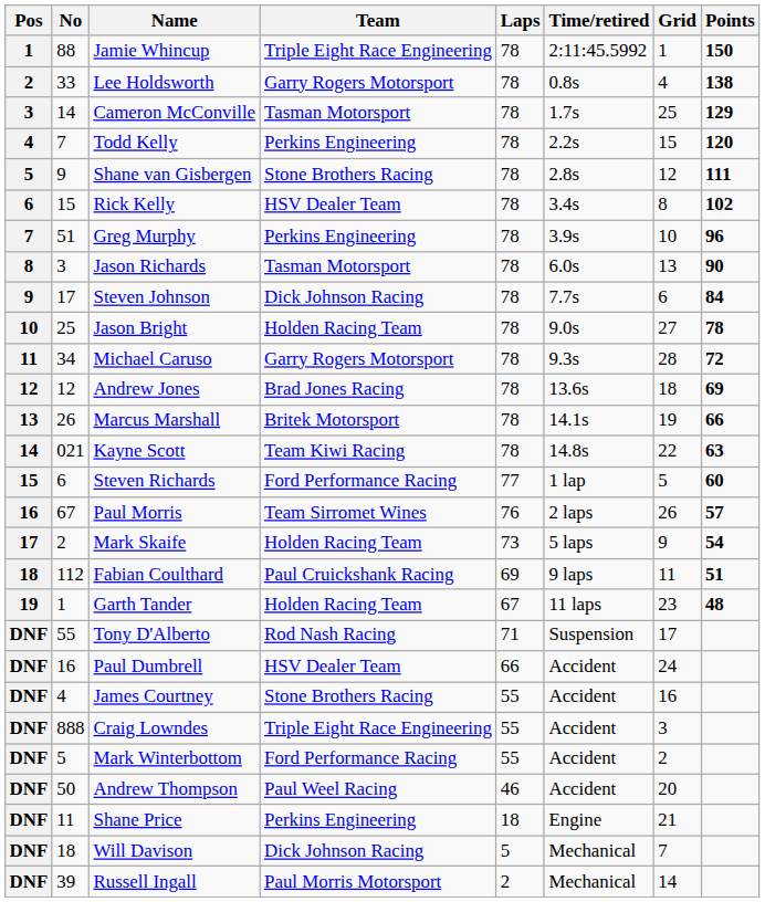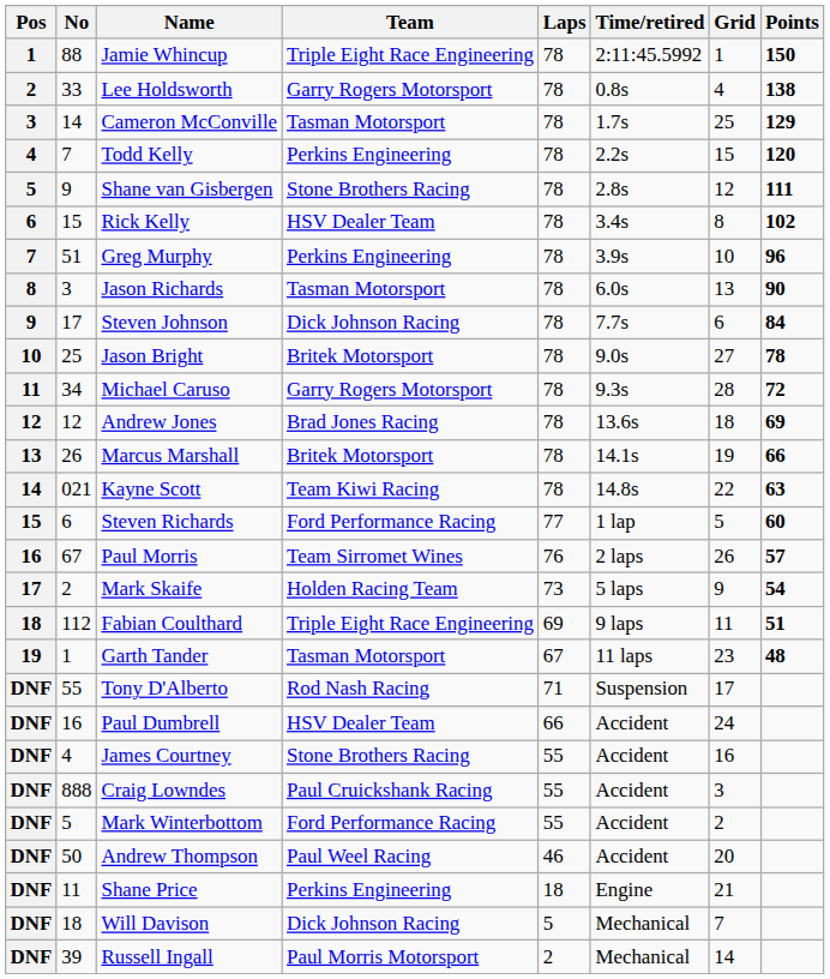 <table class="wikitable" style="font-size: 85%;">
 <tr>
 <th>Pos</th>
 <th>No</th>
 <th>Name</th>
 <th>Team</th>
 <th>Laps</th>
 <th>Time/retired</th>
 <th>Grid</th>
 <th>Points</th>
 </tr>
 <tr>
 <th>1</th>
 <td>88</td>
 <td> <a href='#'>Jamie Whincup</a></td>
 <td><a href='#'>Triple Eight Race Engineering</a></td>
 <td>78</td>
 <td>2:11:45.5992</td>
 <td>1</td>
 <td><strong>150</strong></td>
 </tr>
 <tr>
 <th>2</th>
 <td>33</td>
 <td> <a href='#'>Lee Holdsworth</a></td>
 <td><a href='#'>Garry Rogers Motorsport</a></td>
 <td>78</td>
 <td>0.8s</td>
 <td>4</td>
 <td><strong>138</strong></td>
 </tr>
 <tr>
 <th>3</th>
 <td>14</td>
 <td> <a href='#'>Cameron McConville</a></td>
 <td><a href='#'>Tasman Motorsport</a></td>
 <td>78</td>
 <td>1.7s</td>
 <td>25</td>
 <td><strong>129</strong></td>
 </tr>
 <tr>
 <th>4</th>
 <td>7</td>
 <td> <a href='#'>Todd Kelly</a></td>
 <td><a href='#'>Perkins Engineering</a></td>
 <td>78</td>
 <td>2.2s</td>
 <td>15</td>
 <td><strong>120</strong></td>
 </tr>
 <tr>
 <th>5</th>
 <td>9</td>
 <td> <a href='#'>Shane van Gisbergen</a></td>
 <td><a href='#'>Stone Brothers Racing</a></td>
 <td>78</td>
 <td>2.8s</td>
 <td>12</td>
 <td><strong>111</strong></td>
 </tr>
 <tr>
 <th>6</th>
 <td>15</td>
 <td> <a href='#'>Rick Kelly</a></td>
 <td><a href='#'>HSV Dealer Team</a></td>
 <td>78</td>
 <td>3.4s</td>
 <td>8</td>
 <td><strong>102</strong></td>
 </tr>
 <tr>
 <th>7</th>
 <td>51</td>
 <td> <a href='#'>Greg Murphy</a></td>
 <td><a href='#'>Perkins Engineering</a></td>
 <td>78</td>
 <td>3.9s</td>
 <td>10</td>
 <td><strong>96</strong></td>
 </tr>
 <tr>
 <th>8</th>
 <td>3</td>
 <td> <a href='#'>Jason Richards</a></td>
 <td><a href='#'>Tasman Motorsport</a></td>
 <td>78</td>
 <td>6.0s</td>
 <td>13</td>
 <td><strong>90</strong></td>
 </tr>
 <tr>
 <th>9</th>
 <td>17</td>
 <td> <a href='#'>Steven Johnson</a></td>
 <td><a href='#'>Dick Johnson Racing</a></td>
 <td>78</td>
 <td>7.7s</td>
 <td>6</td>
 <td><strong>84</strong></td>
 </tr>
 <tr>
 <th>10</th>
 <td>25</td>
 <td> <a href='#'>Jason Bright</a></td>
-<td><a href='#'>Holden Racing Team</a></td>
+<td><a href='#'>Britek Motorsport</a></td>
 <td>78</td>
 <td>9.0s</td>
 <td>27</td>
 <td><strong>78</strong></td>
 </tr>
 <tr>
 <th>11</th>
 <td>34</td>
 <td> <a href='#'>Michael Caruso</a></td>
 <td><a href='#'>Garry Rogers Motorsport</a></td>
 <td>78</td>
 <td>9.3s</td>
 <td>28</td>
 <td><strong>72</strong></td>
 </tr>
 <tr>
 <th>12</th>
 <td>12</td>
 <td> <a href='#'>Andrew Jones</a></td>
 <td><a href='#'>Brad Jones Racing</a></td>
 <td>78</td>
 <td>13.6s</td>
 <td>18</td>
 <td><strong>69</strong></td>
 </tr>
 <tr>
 <th>13</th>
 <td>26</td>
 <td> <a href='#'>Marcus Marshall</a></td>
 <td><a href='#'>Britek Motorsport</a></td>
 <td>78</td>
 <td>14.1s</td>
 <td>19</td>
 <td><strong>66</strong></td>
 </tr>
 <tr>
 <th>14</th>
 <td>021</td>
 <td> <a href='#'>Kayne Scott</a></td>
 <td><a href='#'>Team Kiwi Racing</a></td>
 <td>78</td>
 <td>14.8s</td>
 <td>22</td>
 <td><strong>63</strong></td>
 </tr>
 <tr>
 <th>15</th>
 <td>6</td>
 <td> <a href='#'>Steven Richards</a></td>
 <td><a href='#'>Ford Performance Racing</a></td>
 <td>77</td>
 <td>1 lap</td>
 <td>5</td>
 <td><strong>60</strong></td>
 </tr>
 <tr>
 <th>16</th>
 <td>67</td>
 <td> <a href='#'>Paul Morris</a></td>
 <td><a href='#'>Team Sirromet Wines</a></td>
 <td>76</td>
 <td>2 laps</td>
 <td>26</td>
 <td><strong>57</strong></td>
 </tr>
 <tr>
 <th>17</th>
 <td>2</td>
 <td> <a href='#'>Mark Skaife</a></td>
 <td><a href='#'>Holden Racing Team</a></td>
 <td>73</td>
 <td>5 laps</td>
 <td>9</td>
 <td><strong>54</strong></td>
 </tr>
 <tr>
 <th>18</th>
 <td>112</td>
 <td> <a href='#'>Fabian Coulthard</a></td>
-<td><a href='#'>Paul Cruickshank Racing</a></td>
+<td><a href='#'>Triple Eight Race Engineering</a></td>
 <td>69</td>
 <td>9 laps</td>
 <td>11</td>
 <td><strong>51</strong></td>
 </tr>
 <tr>
 <th>19</th>
 <td>1</td>
 <td> <a href='#'>Garth Tander</a></td>
-<td><a href='#'>Holden Racing Team</a></td>
+<td><a href='#'>Tasman Motorsport</a></td>
 <td>67</td>
 <td>11 laps</td>
 <td>23</td>
 <td><strong>48</strong></td>
 </tr>
 <tr>
 <th>DNF</th>
 <td>55</td>
 <td> <a href='#'>Tony D'Alberto</a></td>
 <td><a href='#'>Rod Nash Racing</a></td>
 <td>71</td>
 <td>Suspension</td>
 <td>17</td>
 <td></td>
 </tr>
 <tr>
 <th>DNF</th>
 <td>16</td>
 <td> <a href='#'>Paul Dumbrell</a></td>
 <td><a href='#'>HSV Dealer Team</a></td>
 <td>66</td>
 <td>Accident</td>
 <td>24</td>
 <td></td>
 </tr>
 <tr>
 <th>DNF</th>
 <td>4</td>
 <td> <a href='#'>James Courtney</a></td>
 <td><a href='#'>Stone Brothers Racing</a></td>
 <td>55</td>
 <td>Accident</td>
 <td>16</td>
 <td></td>
 </tr>
 <tr>
 <th>DNF</th>
 <td>888</td>
 <td> <a href='#'>Craig Lowndes</a></td>
-<td><a href='#'>Triple Eight Race Engineering</a></td>
+<td><a href='#'>Paul Cruickshank Racing</a></td>
 <td>55</td>
 <td>Accident</td>
 <td>3</td>
 <td></td>
 </tr>
 <tr>
 <th>DNF</th>
 <td>5</td>
 <td> <a href='#'>Mark Winterbottom</a></td>
 <td><a href='#'>Ford Performance Racing</a></td>
 <td>55</td>
 <td>Accident</td>
 <td>2</td>
 <td></td>
 </tr>
 <tr>
 <th>DNF</th>
 <td>50</td>
 <td> <a href='#'>Andrew Thompson</a></td>
 <td><a href='#'>Paul Weel Racing</a></td>
 <td>46</td>
 <td>Accident</td>
 <td>20</td>
 <td></td>
 </tr>
 <tr>
 <th>DNF</th>
 <td>11</td>
 <td> <a href='#'>Shane Price</a></td>
 <td><a href='#'>Perkins Engineering</a></td>
 <td>18</td>
 <td>Engine</td>
 <td>21</td>
 <td></td>
 </tr>
 <tr>
 <th>DNF</th>
 <td>18</td>
 <td> <a href='#'>Will Davison</a></td>
 <td><a href='#'>Dick Johnson Racing</a></td>
 <td>5</td>
 <td>Mechanical</td>
 <td>7</td>
 <td></td>
 </tr>
 <tr>
 <th>DNF</th>
 <td>39</td>
 <td> <a href='#'>Russell Ingall</a></td>
 <td><a href='#'>Paul Morris Motorsport</a></td>
 <td>2</td>
 <td>Mechanical</td>
 <td>14</td>
 <td></td>
 </tr>
 <tr>
 </tr>
 </table>
